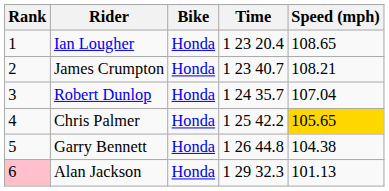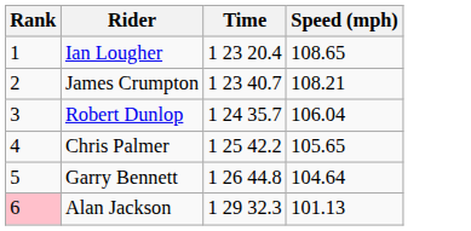 <table class="wikitable">
 <tr>
 <th>Rank</th>
 <th>Rider</th>
-<th>Bike</th>
 <th>Time</th>
 <th>Speed (mph)</th>
 </tr>
 <tr>
 <td>1</td>
 <td> <a href='#'>Ian Lougher</a></td>
-<td><a href='#'>Honda</a></td>
 <td>1 23 20.4</td>
 <td>108.65</td>
 </tr>
 <tr>
 <td>2</td>
 <td> James Crumpton</td>
-<td><a href='#'>Honda</a></td>
 <td>1 23 40.7</td>
 <td>108.21</td>
 </tr>
 <tr>
 <td>3</td>
 <td> <a href='#'>Robert Dunlop</a></td>
-<td><a href='#'>Honda</a></td>
 <td>1 24 35.7</td>
-<td>107.04</td>
+<td>106.04</td>
 </tr>
 <tr>
 <td>4</td>
 <td> Chris Palmer</td>
-<td><a href='#'>Honda</a></td>
 <td>1 25 42.2</td>
-<td style="background: gold;">105.65</td>
+<td>105.65</td>
 </tr>
 <tr>
 <td>5</td>
 <td> Garry Bennett</td>
-<td><a href='#'>Honda</a></td>
 <td>1 26 44.8</td>
-<td>104.38</td>
+<td>104.64</td>
 </tr>
 <tr>
 <td style="background: pink;">6</td>
 <td> Alan Jackson</td>
-<td><a href='#'>Honda</a></td>
 <td>1 29 32.3</td>
 <td>101.13</td>
 </tr>
 </table>
